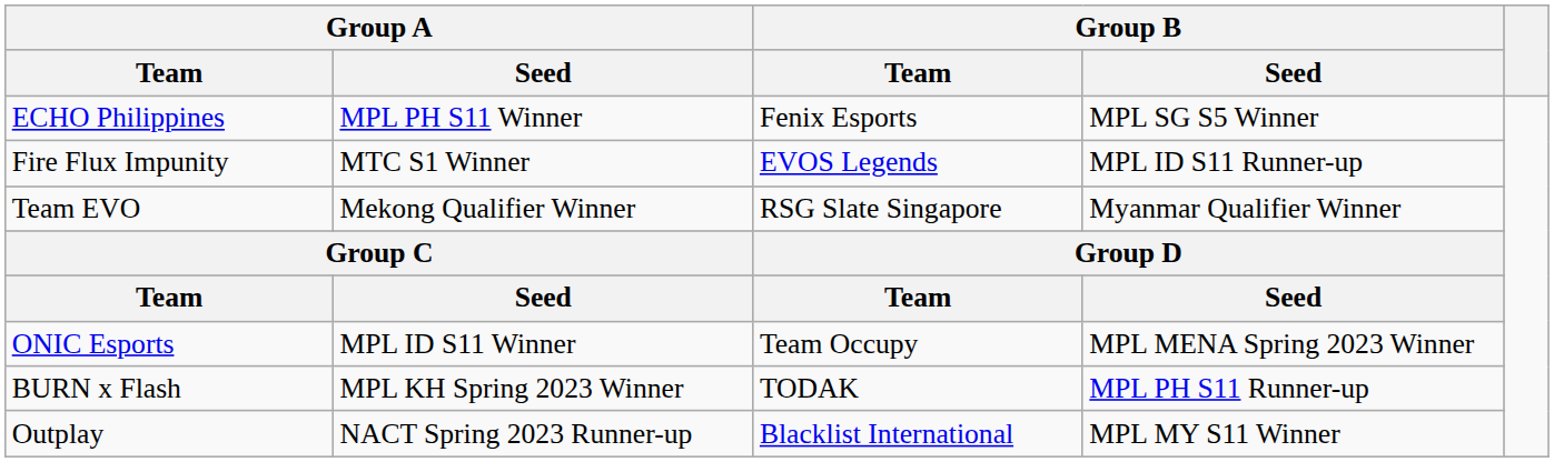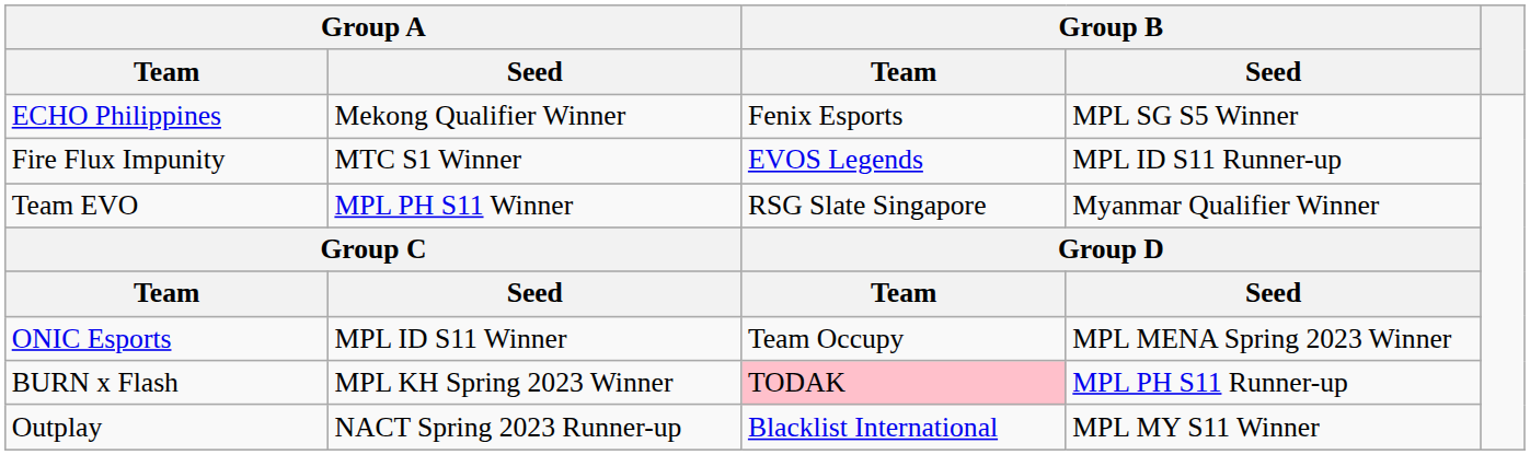 <table class="wikitable">
 <tr>
 <th colspan="2">Group A</th>
 <th colspan="2">Group B</th>
 <th rowspan="2" width=20></th>
 </tr>
 <tr>
 <th width=190>Team</th>
 <th width=250>Seed</th>
 <th width=190>Team</th>
 <th width=250>Seed</th>
 </tr>
 <tr>
 <td> <a href='#'>ECHO Philippines</a></td>
-<td><a href='#'>MPL PH S11</a> Winner</td>
+<td>Mekong Qualifier Winner</td>
 <td> Fenix Esports</td>
 <td>MPL SG S5 Winner</td>
 <td rowspan="8" align=center></td>
 </tr>
 <tr>
 <td> Fire Flux Impunity</td>
 <td>MTC S1 Winner</td>
 <td> <a href='#'>EVOS Legends</a></td>
 <td>MPL ID S11 Runner-up</td>
 </tr>
 <tr>
 <td> Team EVO</td>
-<td>Mekong Qualifier Winner</td>
+<td><a href='#'>MPL PH S11</a> Winner</td>
 <td> RSG Slate Singapore</td>
 <td>Myanmar Qualifier Winner</td>
 </tr>
 <tr>
 <th colspan="2">Group C</th>
 <th colspan="2">Group D</th>
 </tr>
 <tr>
 <th width=190>Team</th>
 <th width=250>Seed</th>
 <th width=190>Team</th>
 <th width=250>Seed</th>
 </tr>
 <tr>
 <td> <a href='#'>ONIC Esports</a></td>
 <td>MPL ID S11 Winner</td>
 <td> Team Occupy</td>
 <td>MPL MENA Spring 2023 Winner</td>
 </tr>
 <tr>
 <td> BURN x Flash</td>
 <td>MPL KH Spring 2023 Winner</td>
-<td> TODAK</td>
+<td style="background: pink;"> TODAK</td>
 <td><a href='#'>MPL PH S11</a> Runner-up</td>
 </tr>
 <tr>
 <td> Outplay</td>
 <td>NACT Spring 2023 Runner-up</td>
 <td> <a href='#'>Blacklist International</a></td>
 <td>MPL MY S11 Winner</td>
 </tr>
 </table>
